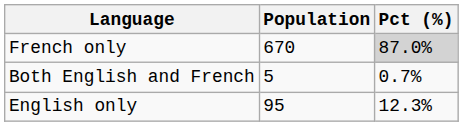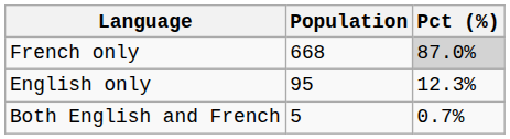 <table class="wikitable">
 <tr>
 <th>Language</th>
 <th>Population</th>
 <th>Pct (%)</th>
 </tr>
 <tr>
 <td>French only</td>
-<td>670</td>
+<td>668</td>
 <td style="background: lightgrey;">87.0%</td>
+</tr>
+<tr>
+<td>English only</td>
+<td>95</td>
+<td>12.3%</td>
 </tr>
 <tr>
 <td>Both English and French</td>
 <td>5</td>
 <td>0.7%</td>
 </tr>
-<tr>
-<td>English only</td>
-<td>95</td>
-<td>12.3%</td>
-</tr>
 </table>
